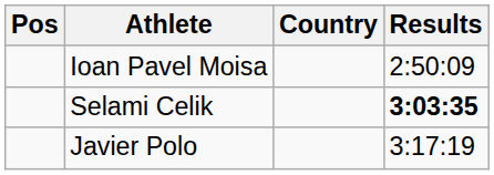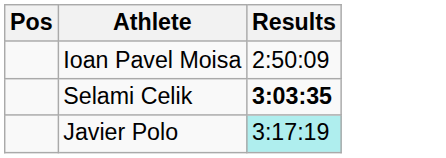 <table class="wikitable">
 <tr>
 <th>Pos</th>
 <th>Athlete</th>
-<th>Country</th>
 <th>Results</th>
 </tr>
 <tr>
 <td align="center"></td>
 <td>Ioan Pavel Moisa</td>
-<td></td>
 <td>2:50:09</td>
 </tr>
 <tr>
 <td align="center"></td>
 <td>Selami Celik</td>
-<td></td>
 <td><strong>3:03:35</strong></td>
 </tr>
 <tr>
 <td align="center"></td>
 <td>Javier Polo</td>
-<td></td>
-<td>3:17:19</td>
+<td style="background: paleturquoise;">3:17:19</td>
 </tr>
 </table>
